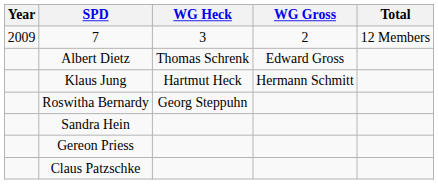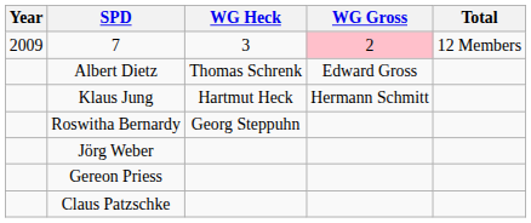 <table class="wikitable" width="500">
 <tr>
 <th>Year</th>
 <th><a href='#'>SPD</a></th>
 <th><a href='#'>WG Heck</a></th>
 <th><a href='#'>WG Gross</a></th>
 <th>Total</th>
 </tr>
 <tr align="center">
 <td>2009</td>
 <td>7</td>
 <td>3</td>
-<td>2</td>
+<td style="background: pink;">2</td>
 <td>12 Members</td>
 </tr>
 <tr align="center">
 <td></td>
 <td>Albert Dietz</td>
 <td>Thomas Schrenk</td>
 <td>Edward Gross</td>
 <td></td>
 </tr>
 <tr align="center">
 <td></td>
 <td>Klaus Jung</td>
 <td>Hartmut Heck</td>
 <td>Hermann Schmitt</td>
 <td></td>
 </tr>
 <tr align="center">
 <td></td>
 <td>Roswitha Bernardy</td>
 <td>Georg Steppuhn</td>
 <td></td>
 <td></td>
 </tr>
 <tr align="center">
 <td></td>
-<td>Sandra Hein</td>
+<td>Jörg Weber</td>
 <td></td>
 <td></td>
 <td></td>
 </tr>
 <tr align="center">
 <td></td>
 <td>Gereon Priess</td>
 <td></td>
 <td></td>
 <td></td>
 </tr>
 <tr align="center">
 <td></td>
 <td>Claus Patzschke</td>
 <td></td>
 <td></td>
 <td></td>
 </tr>
 </table>
